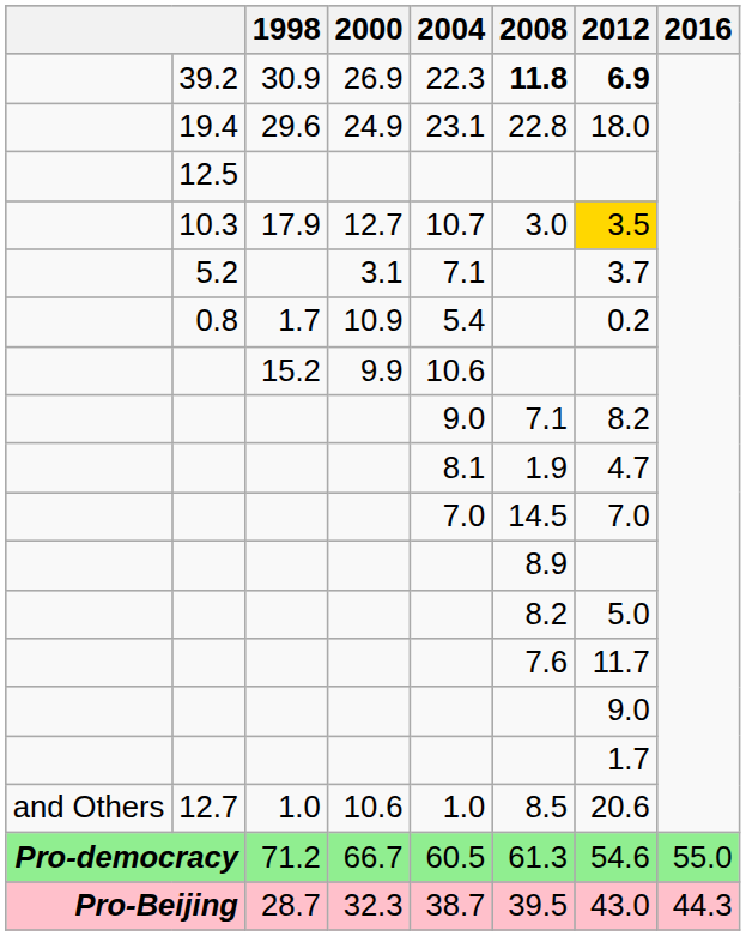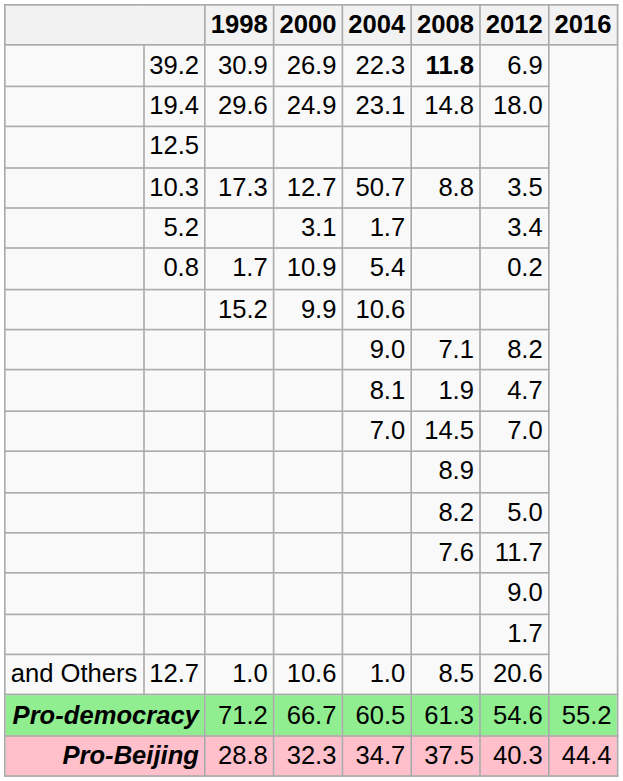 <table class="wikitable" style="text-align: right;">
 <tr bgcolor="#CCCCCC">
 <th colspan=2></th>
 <th>1998</th>
 <th>2000</th>
 <th>2004</th>
 <th>2008</th>
 <th>2012</th>
 <th>2016</th>
 </tr>
 <tr>
 <td></td>
 <td>39.2</td>
 <td>30.9</td>
 <td>26.9</td>
 <td>22.3</td>
 <td><strong>11.8</strong></td>
-<td><strong>6.9</strong></td>
+<td>6.9</td>
 </tr>
 <tr>
 <td></td>
 <td>19.4</td>
 <td>29.6</td>
 <td>24.9</td>
 <td>23.1</td>
-<td>22.8</td>
+<td>14.8</td>
 <td>18.0</td>
 </tr>
 <tr>
 <td></td>
 <td>12.5</td>
 <td></td>
 <td></td>
 <td></td>
 <td></td>
 <td></td>
 </tr>
 <tr>
 <td></td>
 <td>10.3</td>
-<td>17.9</td>
+<td>17.3</td>
 <td>12.7</td>
-<td>10.7</td>
-<td>3.0</td>
-<td style="background: gold;">3.5</td>
+<td>50.7</td>
+<td>8.8</td>
+<td>3.5</td>
 </tr>
 <tr>
 <td></td>
 <td>5.2</td>
 <td></td>
 <td>3.1</td>
-<td>7.1</td>
+<td>1.7</td>
 <td></td>
-<td>3.7</td>
+<td>3.4</td>
 </tr>
 <tr>
 <td></td>
 <td>0.8</td>
 <td>1.7</td>
 <td>10.9</td>
 <td>5.4</td>
 <td></td>
 <td>0.2</td>
 </tr>
 <tr>
 <td></td>
 <td></td>
 <td>15.2</td>
 <td>9.9</td>
 <td>10.6</td>
 <td></td>
 <td></td>
 </tr>
 <tr>
 <td></td>
 <td></td>
 <td></td>
 <td></td>
 <td>9.0</td>
 <td>7.1</td>
 <td>8.2</td>
 </tr>
 <tr>
 <td></td>
 <td></td>
 <td></td>
 <td></td>
 <td>8.1</td>
 <td>1.9</td>
 <td>4.7</td>
 </tr>
 <tr>
 <td></td>
 <td></td>
 <td></td>
 <td></td>
 <td>7.0</td>
 <td>14.5</td>
 <td>7.0</td>
 </tr>
 <tr>
 <td></td>
 <td></td>
 <td></td>
 <td></td>
 <td></td>
 <td>8.9</td>
 <td></td>
 </tr>
 <tr>
 <td></td>
 <td></td>
 <td></td>
 <td></td>
 <td></td>
 <td>8.2</td>
 <td>5.0</td>
 </tr>
 <tr>
 <td></td>
 <td></td>
 <td></td>
 <td></td>
 <td></td>
 <td>7.6</td>
 <td>11.7</td>
 </tr>
 <tr>
 <td></td>
 <td></td>
 <td></td>
 <td></td>
 <td></td>
 <td></td>
 <td>9.0</td>
 </tr>
 <tr>
 <td></td>
 <td></td>
 <td></td>
 <td></td>
 <td></td>
 <td></td>
 <td>1.7</td>
 </tr>
 <tr>
 <td> and Others</td>
 <td>12.7</td>
 <td>1.0</td>
 <td>10.6</td>
 <td>1.0</td>
 <td>8.5</td>
 <td>20.6</td>
 </tr>
 <tr bgcolor=lightgreen>
 <td colspan=2><strong><em>Pro-democracy</em></strong></td>
 <td>71.2</td>
 <td>66.7</td>
 <td>60.5</td>
 <td>61.3</td>
 <td>54.6</td>
-<td>55.0</td>
+<td>55.2</td>
 </tr>
 <tr bgcolor=pink>
 <td colspan=2><strong><em>Pro-Beijing</em></strong></td>
-<td>28.7</td>
+<td>28.8</td>
 <td>32.3</td>
-<td>38.7</td>
-<td>39.5</td>
-<td>43.0</td>
-<td>44.3</td>
+<td>34.7</td>
+<td>37.5</td>
+<td>40.3</td>
+<td>44.4</td>
 </tr>
 </table>
